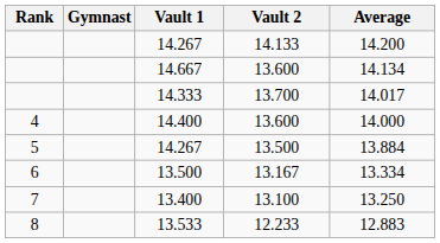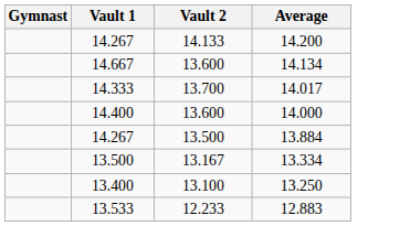 <table class="wikitable" style="text-align:center">
 <tr>
-<th scope="col" style="width:50px;">Rank</th>
 <th>Gymnast</th>
 <th style="width:5em">Vault 1</th>
 <th style="width:6em">Vault 2</th>
 <th style="width:6em">Average</th>
 </tr>
 <tr>
-<td></td>
 <td align=left></td>
 <td>14.267</td>
 <td>14.133</td>
 <td>14.200</td>
 </tr>
 <tr>
-<td></td>
 <td align=left></td>
 <td>14.667</td>
 <td>13.600</td>
 <td>14.134</td>
 </tr>
 <tr>
-<td></td>
 <td align=left></td>
 <td>14.333</td>
 <td>13.700</td>
 <td>14.017</td>
 </tr>
 <tr>
-<td>4</td>
 <td align=left></td>
 <td>14.400</td>
 <td>13.600</td>
 <td>14.000</td>
 </tr>
 <tr>
-<td>5</td>
 <td align=left></td>
 <td>14.267</td>
 <td>13.500</td>
 <td>13.884</td>
 </tr>
 <tr>
-<td>6</td>
 <td align=left></td>
 <td>13.500</td>
 <td>13.167</td>
 <td>13.334</td>
 </tr>
 <tr>
-<td>7</td>
 <td align=left></td>
 <td>13.400</td>
 <td>13.100</td>
 <td>13.250</td>
 </tr>
 <tr>
-<td>8</td>
 <td align=left></td>
 <td>13.533</td>
 <td>12.233</td>
 <td>12.883</td>
 </tr>
 </table>
